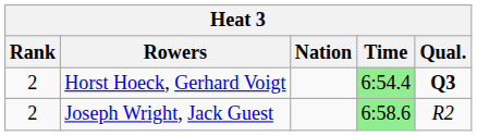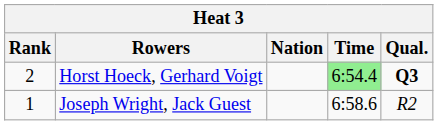 <table class="wikitable" style="text-align:center">
 <tr>
 <th colspan=5 align=center><strong>Heat 3</strong></th>
 </tr>
 <tr>
 <th>Rank</th>
 <th>Rowers</th>
 <th>Nation</th>
 <th>Time</th>
 <th>Qual.</th>
 </tr>
 <tr>
 <td>2</td>
 <td align=left><a href='#'>Horst Hoeck</a>, <a href='#'>Gerhard Voigt</a></td>
 <td align=left></td>
 <td style="background: lightgreen;">6:54.4</td>
 <td><strong>Q3</strong></td>
 </tr>
 <tr>
-<td>2</td>
+<td>1</td>
 <td align=left><a href='#'>Joseph Wright</a>, <a href='#'>Jack Guest</a></td>
 <td align=left></td>
-<td style="background: lightgreen;">6:58.6</td>
+<td>6:58.6</td>
 <td><em>R2</em></td>
 </tr>
 </table>
